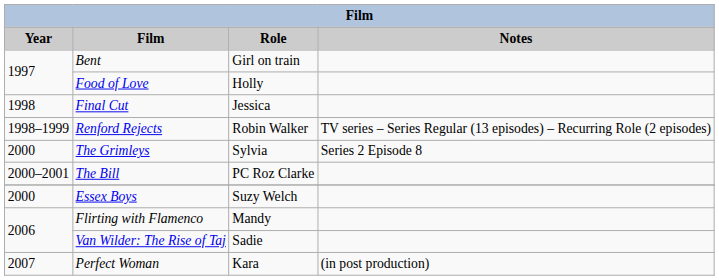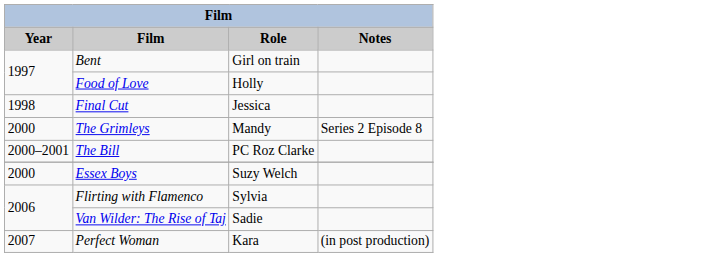 <table class="wikitable" style="font-size: 90%;" ;>
 <tr style="text-align:center;">
 <th colspan=4 style="background:#b0c4de;">Film</th>
 </tr>
 <tr style="text-align:center;">
 <th style="background:#ccc;">Year</th>
 <th style="background:#ccc;">Film</th>
 <th style="background:#ccc;">Role</th>
 <th style="background:#ccc;">Notes</th>
 </tr>
 <tr>
 <td rowspan="2">1997</td>
 <td><em>Bent</em></td>
 <td>Girl on train</td>
 <td></td>
 </tr>
 <tr>
 <td><em><a href='#'>Food of Love</a></em></td>
 <td>Holly</td>
 <td></td>
 </tr>
 <tr>
 <td rowspan="1">1998</td>
 <td><em><a href='#'>Final Cut</a></em></td>
 <td>Jessica</td>
 <td></td>
 </tr>
 <tr>
-<td rowspan="1">1998–1999</td>
-<td><em><a href='#'>Renford Rejects</a></em></td>
-<td>Robin Walker</td>
-<td>TV series – Series Regular (13 episodes) – Recurring Role (2 episodes)</td>
-</tr>
-<tr>
 <td>2000</td>
 <td><em><a href='#'>The Grimleys</a></em></td>
-<td>Sylvia</td>
+<td>Mandy</td>
 <td>Series 2 Episode 8</td>
 </tr>
 <tr>
 <td>2000–2001</td>
 <td><em><a href='#'>The Bill</a></em></td>
 <td>PC Roz Clarke</td>
 <td></td>
 </tr>
 <tr>
 </tr>
 <tr>
 <td>2000</td>
 <td><em><a href='#'>Essex Boys</a></em></td>
 <td>Suzy Welch</td>
 <td></td>
 </tr>
 <tr>
 <td rowspan="2">2006</td>
 <td><em>Flirting with Flamenco</em></td>
-<td>Mandy</td>
+<td>Sylvia</td>
 <td></td>
 </tr>
 <tr>
 <td><em><a href='#'>Van Wilder: The Rise of Taj</a></em></td>
 <td>Sadie</td>
 <td></td>
 </tr>
 <tr>
 <td>2007</td>
 <td><em>Perfect Woman</em></td>
 <td>Kara</td>
 <td>(in post production)</td>
 </tr>
 </table>
